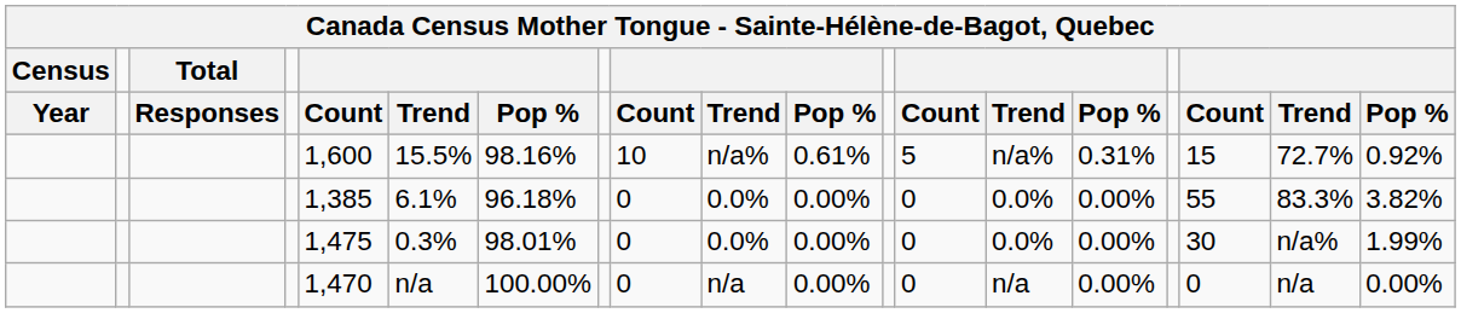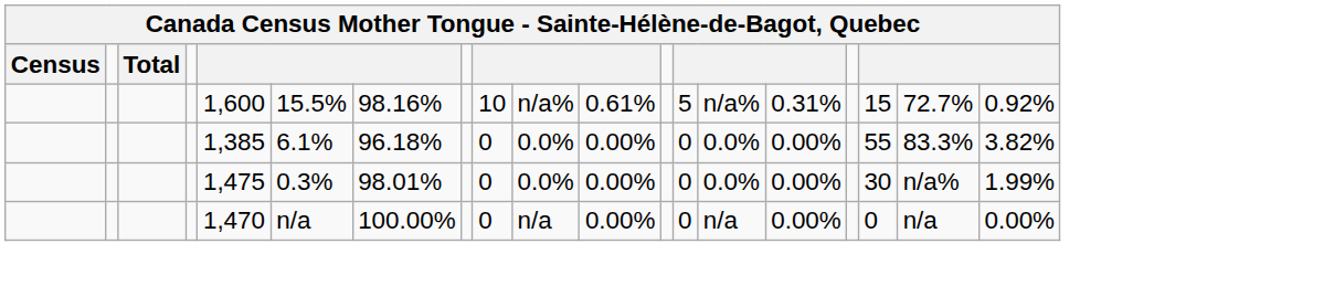 <table class="wikitable">
 <tr>
 <th colspan="19">Canada Census Mother Tongue - Sainte-Hélène-de-Bagot, Quebec</th>
 </tr>
 <tr>
 <th>Census</th>
 <td></td>
 <th>Total</th>
 <td colspan="1"></td>
 <th colspan="3"></th>
 <td colspan="1"></td>
 <th colspan="3"></th>
 <td colspan="1"></td>
 <th colspan="3"></th>
 <td colspan="1"></td>
 <th colspan="3"></th>
-</tr>
-<tr>
-<th>Year</th>
-<td></td>
-<th>Responses</th>
-<td></td>
-<th>Count</th>
-<th>Trend</th>
-<th>Pop %</th>
-<td></td>
-<th>Count</th>
-<th>Trend</th>
-<th>Pop %</th>
-<td></td>
-<th>Count</th>
-<th>Trend</th>
-<th>Pop %</th>
-<td></td>
-<th>Count</th>
-<th>Trend</th>
-<th>Pop %</th>
 </tr>
 <tr>
 <td></td>
 <td></td>
 <td></td>
 <td></td>
 <td>1,600</td>
 <td> 15.5%</td>
 <td>98.16%</td>
 <td></td>
 <td>10</td>
 <td> n/a%</td>
 <td>0.61%</td>
 <td></td>
 <td>5</td>
 <td> n/a%</td>
 <td>0.31%</td>
 <td></td>
 <td>15</td>
 <td> 72.7%</td>
 <td>0.92%</td>
 </tr>
 <tr>
 <td></td>
 <td></td>
 <td></td>
 <td></td>
 <td>1,385</td>
 <td> 6.1%</td>
 <td>96.18%</td>
 <td></td>
 <td>0</td>
 <td> 0.0%</td>
 <td>0.00%</td>
 <td></td>
 <td>0</td>
 <td> 0.0%</td>
 <td>0.00%</td>
 <td></td>
 <td>55</td>
 <td> 83.3%</td>
 <td>3.82%</td>
 </tr>
 <tr>
 <td></td>
 <td></td>
 <td></td>
 <td></td>
 <td>1,475</td>
 <td> 0.3%</td>
 <td>98.01%</td>
 <td></td>
 <td>0</td>
 <td> 0.0%</td>
 <td>0.00%</td>
 <td></td>
 <td>0</td>
 <td> 0.0%</td>
 <td>0.00%</td>
 <td></td>
 <td>30</td>
 <td> n/a%</td>
 <td>1.99%</td>
 </tr>
 <tr>
 <td></td>
 <td></td>
 <td></td>
 <td></td>
 <td>1,470</td>
 <td>n/a</td>
 <td>100.00%</td>
 <td></td>
 <td>0</td>
 <td>n/a</td>
 <td>0.00%</td>
 <td></td>
 <td>0</td>
 <td>n/a</td>
 <td>0.00%</td>
 <td></td>
 <td>0</td>
 <td>n/a</td>
 <td>0.00%</td>
 </tr>
 </table>
